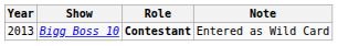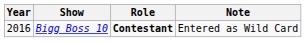 <table class="wikitable sortable plainrowheaders">
 <tr>
 <th scope="col">Year</th>
 <th scope="col">Show</th>
 <th scope="col">Role</th>
 <th scope="col">Note</th>
 </tr>
 <tr>
-<td>2013</td>
+<td>2016</td>
 <td><em><a href='#'>Bigg Boss 10</a></em></td>
 <td><strong>Contestant</strong></td>
 <td>Entered as Wild Card</td>
 </tr>
 </table>
